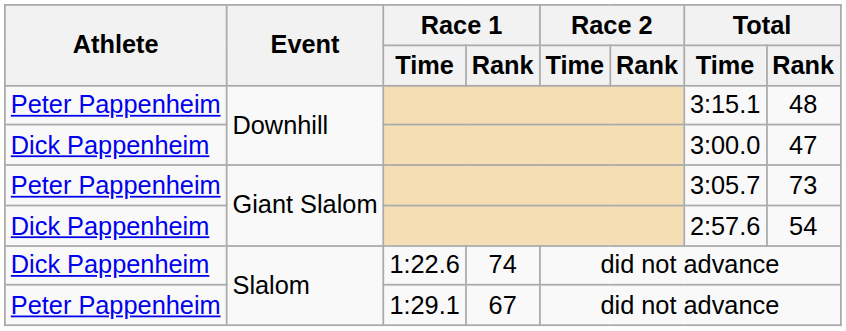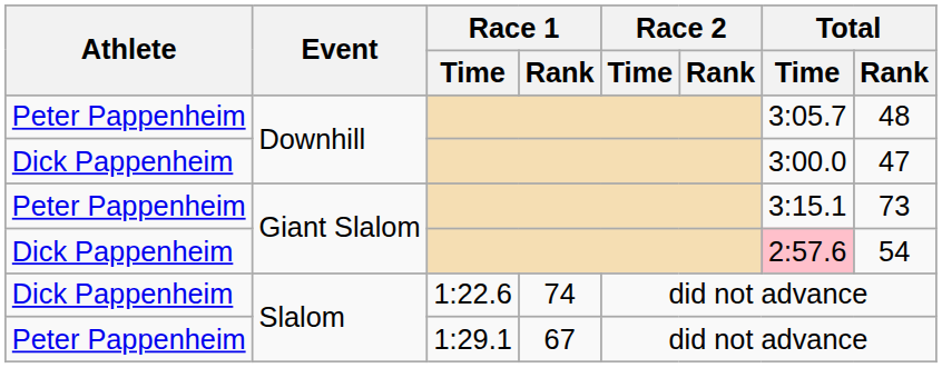 <table class="wikitable" style="font-size:90%">
 <tr>
 <th rowspan="2">Athlete</th>
 <th rowspan="2">Event</th>
 <th colspan="2">Race 1</th>
 <th colspan="2">Race 2</th>
 <th colspan="2">Total</th>
 </tr>
 <tr>
 <th>Time</th>
 <th>Rank</th>
 <th>Time</th>
 <th>Rank</th>
 <th>Time</th>
 <th>Rank</th>
 </tr>
 <tr>
 <td><a href='#'>Peter Pappenheim</a></td>
 <td rowspan="2">Downhill</td>
 <td colspan="4" bgcolor="wheat"></td>
-<td align="center">3:15.1</td>
+<td align="center">3:05.7</td>
 <td align="center">48</td>
 </tr>
 <tr>
 <td><a href='#'>Dick Pappenheim</a></td>
 <td colspan="4" bgcolor="wheat"></td>
 <td align="center">3:00.0</td>
 <td align="center">47</td>
 </tr>
 <tr>
 <td><a href='#'>Peter Pappenheim</a></td>
 <td rowspan="2">Giant Slalom</td>
 <td colspan="4" bgcolor="wheat"></td>
-<td align="center">3:05.7</td>
+<td align="center">3:15.1</td>
 <td align="center">73</td>
 </tr>
 <tr>
 <td><a href='#'>Dick Pappenheim</a></td>
 <td colspan="4" bgcolor="wheat"></td>
-<td align="center">2:57.6</td>
+<td align="center" style="background: pink;">2:57.6</td>
 <td align="center">54</td>
 </tr>
 <tr>
 <td><a href='#'>Dick Pappenheim</a></td>
 <td rowspan="2">Slalom</td>
 <td align="center">1:22.6</td>
 <td align="center">74</td>
 <td colspan="4" align="center">did not advance</td>
 </tr>
 <tr>
 <td><a href='#'>Peter Pappenheim</a></td>
 <td align="center">1:29.1</td>
 <td align="center">67</td>
 <td colspan="4" align="center">did not advance</td>
 </tr>
 </table>
